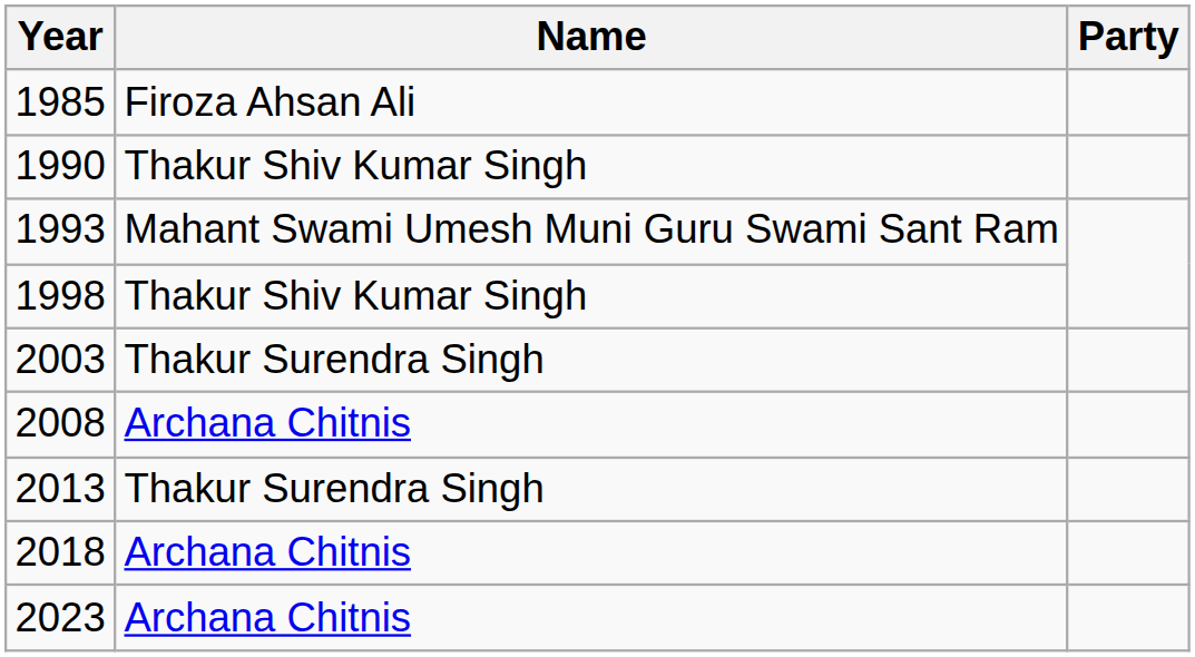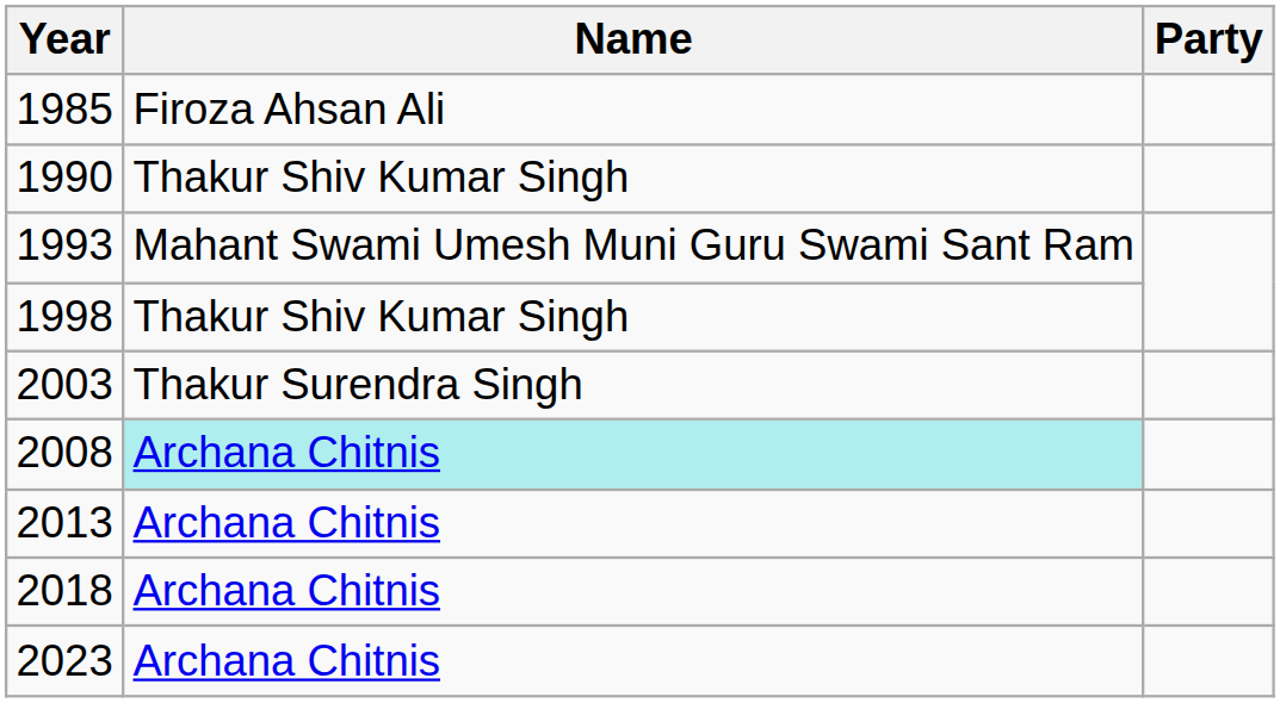 <table class="wikitable sortable">
 <tr>
 <th>Year</th>
 <th>Name</th>
 <th colspan=2>Party</th>
 </tr>
 <tr>
 <td>1985</td>
 <td>Firoza Ahsan Ali</td>
 <td></td>
 </tr>
 <tr>
 <td>1990</td>
 <td>Thakur Shiv Kumar Singh</td>
 <td></td>
 </tr>
 <tr>
 <td>1993</td>
 <td>Mahant Swami Umesh Muni Guru Swami Sant Ram</td>
 </tr>
 <tr>
 <td>1998</td>
 <td>Thakur Shiv Kumar Singh</td>
 </tr>
 <tr>
 <td>2003</td>
 <td>Thakur Surendra Singh</td>
 <td></td>
 </tr>
 <tr>
 <td>2008</td>
-<td><a href='#'>Archana Chitnis</a></td>
+<td style="background: paleturquoise;"><a href='#'>Archana Chitnis</a></td>
 <td></td>
 </tr>
 <tr>
 <td>2013</td>
-<td>Thakur Surendra Singh</td>
+<td><a href='#'>Archana Chitnis</a></td>
 </tr>
 <tr>
 <td>2018</td>
 <td><a href='#'>Archana Chitnis</a></td>
 <td></td>
 </tr>
 <tr>
 <td>2023</td>
 <td><a href='#'>Archana Chitnis</a></td>
 <td></td>
 </tr>
 </table>
